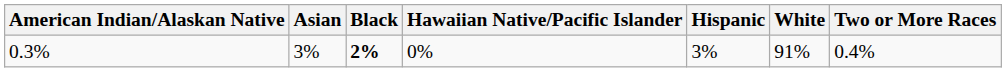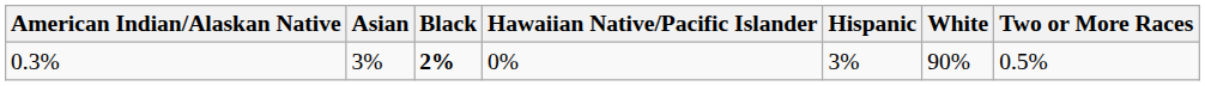 <table class="wikitable">
 <tr>
 <th>American Indian/Alaskan Native</th>
 <th>Asian</th>
 <th>Black</th>
 <th>Hawaiian Native/Pacific Islander</th>
 <th>Hispanic</th>
 <th>White</th>
 <th>Two or More Races</th>
 </tr>
 <tr>
 <td>0.3%</td>
 <td>3%</td>
 <td><strong>2%</strong></td>
 <td>0%</td>
 <td>3%</td>
-<td>91%</td>
-<td>0.4%</td>
+<td>90%</td>
+<td>0.5%</td>
 </tr>
 </table>
